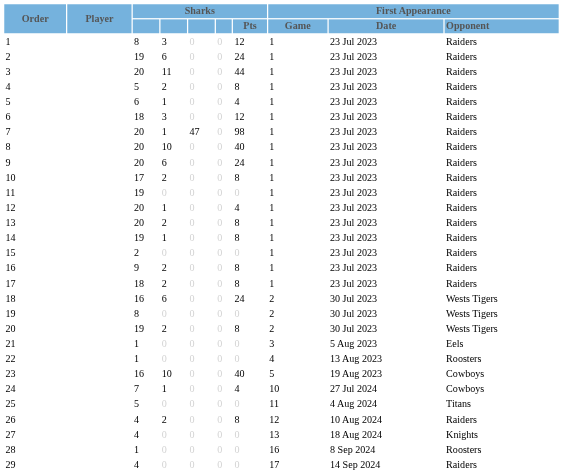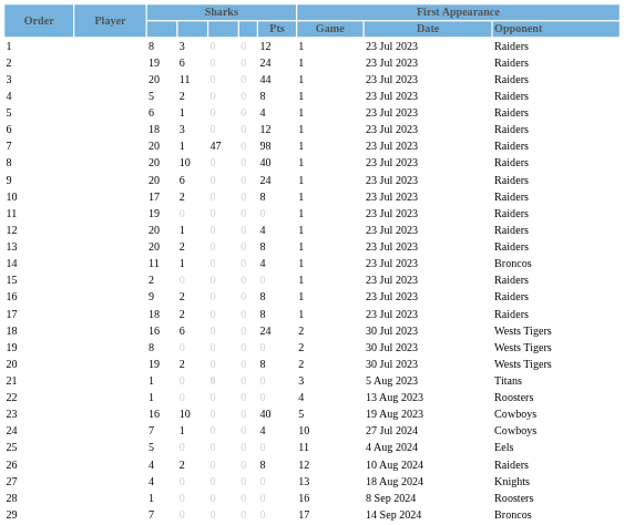 <table class="sortable" border="0" cellspacing="2" cellpadding="2" style="width:100%;" style="text-align:right;">
 <tr style="background:#75B2DD; color:#555555">
 <th rowspan=2>Order</th>
 <th rowspan=2 style="text-align:center;">Player</th>
 <th colspan=5 style="text-align:center;">Sharks</th>
 <th colspan=3 style="text-align:center;">First Appearance</th>
 </tr>
 <tr style="background:#75B2DD; color:#555555">
 <th></th>
 <th></th>
 <th></th>
 <th></th>
 <th>Pts</th>
 <th>Game</th>
 <th style="text-align:center;">Date</th>
 <th style="text-align:left;">Opponent</th>
 </tr>
 <tr>
 <td>1</td>
 <td align=left></td>
 <td>8</td>
 <td>3</td>
 <td style="color:lightgray">0</td>
 <td style="color:lightgray">0</td>
 <td>12</td>
 <td>1</td>
 <td>23 Jul 2023</td>
 <td align=left> Raiders</td>
 </tr>
 <tr>
 <td>2</td>
 <td align=left></td>
 <td>19</td>
 <td>6</td>
 <td style="color:lightgray">0</td>
 <td style="color:lightgray">0</td>
 <td>24</td>
 <td>1</td>
 <td>23 Jul 2023</td>
 <td align=left> Raiders</td>
 </tr>
 <tr>
 <td>3</td>
 <td align=left></td>
 <td>20</td>
 <td>11</td>
 <td style="color:lightgray">0</td>
 <td style="color:lightgray">0</td>
 <td>44</td>
 <td>1</td>
 <td>23 Jul 2023</td>
 <td align=left> Raiders</td>
 </tr>
 <tr>
 <td>4</td>
 <td align=left></td>
 <td>5</td>
 <td>2</td>
 <td style="color:lightgray">0</td>
 <td style="color:lightgray">0</td>
 <td>8</td>
 <td>1</td>
 <td>23 Jul 2023</td>
 <td align=left> Raiders</td>
 </tr>
 <tr>
 <td>5</td>
 <td align=left></td>
 <td>6</td>
 <td>1</td>
 <td style="color:lightgray">0</td>
 <td style="color:lightgray">0</td>
 <td>4</td>
 <td>1</td>
 <td>23 Jul 2023</td>
 <td align=left> Raiders</td>
 </tr>
 <tr>
 <td>6</td>
 <td align=left></td>
 <td>18</td>
 <td>3</td>
 <td style="color:lightgray">0</td>
 <td style="color:lightgray">0</td>
 <td>12</td>
 <td>1</td>
 <td>23 Jul 2023</td>
 <td align=left> Raiders</td>
 </tr>
 <tr>
 <td>7</td>
 <td align=left></td>
 <td>20</td>
 <td>1</td>
 <td>47</td>
 <td style="color:lightgray">0</td>
 <td>98</td>
 <td>1</td>
 <td>23 Jul 2023</td>
 <td align=left> Raiders</td>
 </tr>
 <tr>
 <td>8</td>
 <td align=left></td>
 <td>20</td>
 <td>10</td>
 <td style="color:lightgray">0</td>
 <td style="color:lightgray">0</td>
 <td>40</td>
 <td>1</td>
 <td>23 Jul 2023</td>
 <td align=left> Raiders</td>
 </tr>
 <tr>
 <td>9</td>
 <td align=left></td>
 <td>20</td>
 <td>6</td>
 <td style="color:lightgray">0</td>
 <td style="color:lightgray">0</td>
 <td>24</td>
 <td>1</td>
 <td>23 Jul 2023</td>
 <td align=left> Raiders</td>
 </tr>
 <tr>
 <td>10</td>
 <td align=left></td>
 <td>17</td>
 <td>2</td>
 <td style="color:lightgray">0</td>
 <td style="color:lightgray">0</td>
 <td>8</td>
 <td>1</td>
 <td>23 Jul 2023</td>
 <td align=left> Raiders</td>
 </tr>
 <tr>
 <td>11</td>
 <td align=left></td>
 <td>19</td>
 <td style="color:lightgray">0</td>
 <td style="color:lightgray">0</td>
 <td style="color:lightgray">0</td>
 <td style="color:lightgray">0</td>
 <td>1</td>
 <td>23 Jul 2023</td>
 <td align=left> Raiders</td>
 </tr>
 <tr>
 <td>12</td>
 <td align=left></td>
 <td>20</td>
 <td>1</td>
 <td style="color:lightgray">0</td>
 <td style="color:lightgray">0</td>
 <td>4</td>
 <td>1</td>
 <td>23 Jul 2023</td>
 <td align=left> Raiders</td>
 </tr>
 <tr>
 <td>13</td>
 <td align=left></td>
 <td>20</td>
 <td>2</td>
 <td style="color:lightgray">0</td>
 <td style="color:lightgray">0</td>
 <td>8</td>
 <td>1</td>
 <td>23 Jul 2023</td>
 <td align=left> Raiders</td>
 </tr>
 <tr>
 <td>14</td>
 <td align=left></td>
-<td>19</td>
+<td>11</td>
 <td>1</td>
 <td style="color:lightgray">0</td>
 <td style="color:lightgray">0</td>
-<td>8</td>
+<td>4</td>
 <td>1</td>
 <td>23 Jul 2023</td>
-<td align=left> Raiders</td>
+<td align=left> Broncos</td>
 </tr>
 <tr>
 <td>15</td>
 <td align=left></td>
 <td>2</td>
 <td style="color:lightgray">0</td>
 <td style="color:lightgray">0</td>
 <td style="color:lightgray">0</td>
 <td style="color:lightgray">0</td>
 <td>1</td>
 <td>23 Jul 2023</td>
 <td align=left> Raiders</td>
 </tr>
 <tr>
 <td>16</td>
 <td align=left></td>
 <td>9</td>
 <td>2</td>
 <td style="color:lightgray">0</td>
 <td style="color:lightgray">0</td>
 <td>8</td>
 <td>1</td>
 <td>23 Jul 2023</td>
 <td align=left> Raiders</td>
 </tr>
 <tr>
 <td>17</td>
 <td align=left></td>
 <td>18</td>
 <td>2</td>
 <td style="color:lightgray">0</td>
 <td style="color:lightgray">0</td>
 <td>8</td>
 <td>1</td>
 <td>23 Jul 2023</td>
 <td align=left> Raiders</td>
 </tr>
 <tr>
 <td>18</td>
 <td align=left></td>
 <td>16</td>
 <td>6</td>
 <td style="color:lightgray">0</td>
 <td style="color:lightgray">0</td>
 <td>24</td>
 <td>2</td>
 <td>30 Jul 2023</td>
 <td align=left> Wests Tigers</td>
 </tr>
 <tr>
 <td>19</td>
 <td align=left></td>
 <td>8</td>
 <td style="color:lightgray">0</td>
 <td style="color:lightgray">0</td>
 <td style="color:lightgray">0</td>
 <td style="color:lightgray">0</td>
 <td>2</td>
 <td>30 Jul 2023</td>
 <td align=left> Wests Tigers</td>
 </tr>
 <tr>
 <td>20</td>
 <td align=left></td>
 <td>19</td>
 <td>2</td>
 <td style="color:lightgray">0</td>
 <td style="color:lightgray">0</td>
 <td>8</td>
 <td>2</td>
 <td>30 Jul 2023</td>
 <td align=left> Wests Tigers</td>
 </tr>
 <tr>
 <td>21</td>
 <td align=left></td>
 <td>1</td>
 <td style="color:lightgray">0</td>
-<td style="color:lightgray">0</td>
+<td style="color:lightgray"><strong>0</strong></td>
 <td style="color:lightgray">0</td>
 <td style="color:lightgray">0</td>
 <td>3</td>
 <td>5 Aug 2023</td>
-<td align=left> Eels</td>
+<td align=left> Titans</td>
 </tr>
 <tr>
 <td>22</td>
 <td align=left></td>
 <td>1</td>
 <td style="color:lightgray">0</td>
 <td style="color:lightgray">0</td>
 <td style="color:lightgray">0</td>
 <td style="color:lightgray">0</td>
 <td>4</td>
 <td>13 Aug 2023</td>
 <td align=left> Roosters</td>
 </tr>
 <tr>
 <td>23</td>
 <td align=left></td>
 <td>16</td>
 <td>10</td>
 <td style="color:lightgray">0</td>
 <td style="color:lightgray">0</td>
 <td>40</td>
 <td>5</td>
 <td>19 Aug 2023</td>
 <td align=left> Cowboys</td>
 </tr>
 <tr>
 <td>24</td>
 <td align=left></td>
 <td>7</td>
 <td>1</td>
 <td style="color:lightgray">0</td>
 <td style="color:lightgray">0</td>
 <td>4</td>
 <td>10</td>
 <td>27 Jul 2024</td>
 <td align=left> Cowboys</td>
 </tr>
 <tr>
 <td>25</td>
 <td align=left></td>
 <td>5</td>
 <td style="color:lightgray">0</td>
 <td style="color:lightgray">0</td>
 <td style="color:lightgray">0</td>
 <td style="color:lightgray">0</td>
 <td>11</td>
 <td>4 Aug 2024</td>
-<td align=left> Titans</td>
+<td align=left> Eels</td>
 </tr>
 <tr>
 <td>26</td>
 <td align=left></td>
 <td>4</td>
 <td>2</td>
 <td style="color:lightgray">0</td>
 <td style="color:lightgray">0</td>
 <td>8</td>
 <td>12</td>
 <td>10 Aug 2024</td>
 <td align=left> Raiders</td>
 </tr>
 <tr>
 <td>27</td>
 <td align=left></td>
 <td>4</td>
 <td style="color:lightgray">0</td>
 <td style="color:lightgray">0</td>
 <td style="color:lightgray">0</td>
 <td style="color:lightgray">0</td>
 <td>13</td>
 <td>18 Aug 2024</td>
 <td align=left> Knights</td>
 </tr>
 <tr>
 <td>28</td>
 <td align=left></td>
 <td>1</td>
 <td style="color:lightgray">0</td>
 <td style="color:lightgray">0</td>
 <td style="color:lightgray">0</td>
 <td style="color:lightgray">0</td>
 <td>16</td>
 <td>8 Sep 2024</td>
 <td align=left> Roosters</td>
 </tr>
 <tr>
 <td>29</td>
 <td align=left></td>
-<td>4</td>
+<td>7</td>
 <td style="color:lightgray">0</td>
 <td style="color:lightgray">0</td>
 <td style="color:lightgray">0</td>
 <td style="color:lightgray">0</td>
 <td>17</td>
 <td>14 Sep 2024</td>
-<td align=left> Raiders</td>
+<td align=left> Broncos</td>
 </tr>
 </table>
